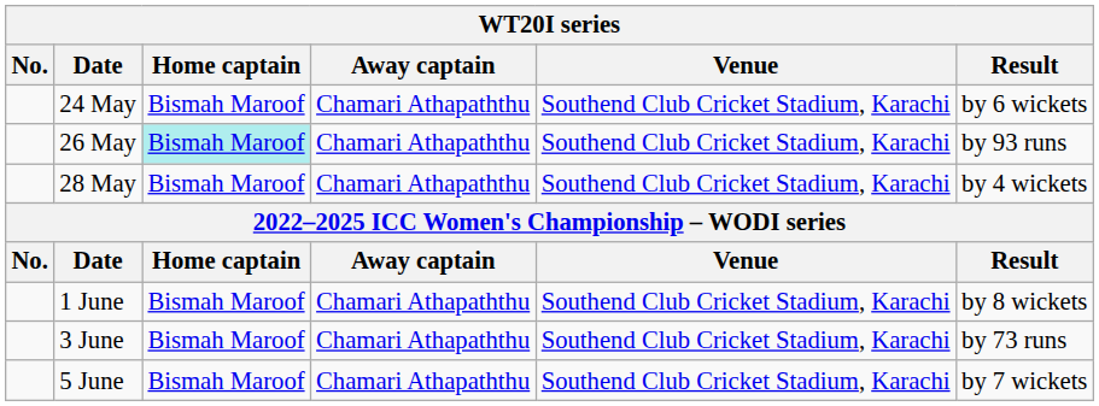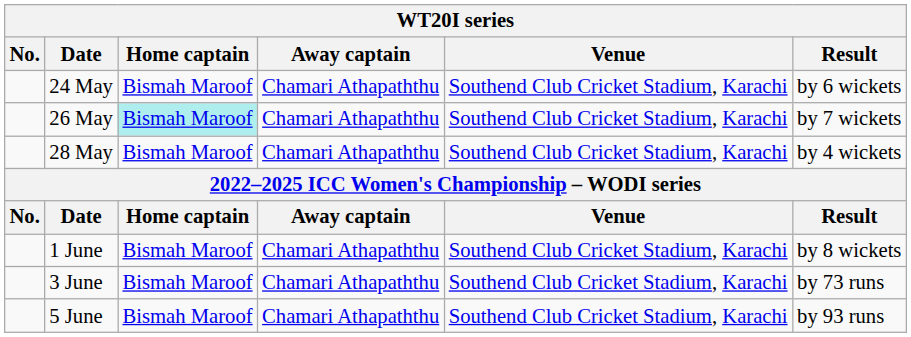 <table class="wikitable">
 <tr>
 <th colspan="9">WT20I series</th>
 </tr>
 <tr>
 <th>No.</th>
 <th>Date</th>
 <th>Home captain</th>
 <th>Away captain</th>
 <th>Venue</th>
 <th>Result</th>
 </tr>
 <tr>
 <td></td>
 <td>24 May</td>
 <td><a href='#'>Bismah Maroof</a></td>
 <td><a href='#'>Chamari Athapaththu</a></td>
 <td><a href='#'>Southend Club Cricket Stadium</a>, <a href='#'>Karachi</a></td>
 <td> by 6 wickets</td>
 </tr>
 <tr>
 <td></td>
 <td>26 May</td>
 <td style="background: paleturquoise;"><a href='#'>Bismah Maroof</a></td>
 <td><a href='#'>Chamari Athapaththu</a></td>
 <td><a href='#'>Southend Club Cricket Stadium</a>, <a href='#'>Karachi</a></td>
-<td> by 93 runs</td>
+<td> by 7 wickets</td>
 </tr>
 <tr>
 <td></td>
 <td>28 May</td>
 <td><a href='#'>Bismah Maroof</a></td>
 <td><a href='#'>Chamari Athapaththu</a></td>
 <td><a href='#'>Southend Club Cricket Stadium</a>, <a href='#'>Karachi</a></td>
 <td> by 4 wickets</td>
 </tr>
 <tr>
 <th colspan="9"><a href='#'>2022–2025 ICC Women's Championship</a> – WODI series</th>
 </tr>
 <tr>
 <th>No.</th>
 <th>Date</th>
 <th>Home captain</th>
 <th>Away captain</th>
 <th>Venue</th>
 <th>Result</th>
 </tr>
 <tr>
 <td></td>
 <td>1 June</td>
 <td><a href='#'>Bismah Maroof</a></td>
 <td><a href='#'>Chamari Athapaththu</a></td>
 <td><a href='#'>Southend Club Cricket Stadium</a>, <a href='#'>Karachi</a></td>
 <td> by 8 wickets</td>
 </tr>
 <tr>
 <td></td>
 <td>3 June</td>
 <td><a href='#'>Bismah Maroof</a></td>
 <td><a href='#'>Chamari Athapaththu</a></td>
 <td><a href='#'>Southend Club Cricket Stadium</a>, <a href='#'>Karachi</a></td>
 <td> by 73 runs</td>
 </tr>
 <tr>
 <td></td>
 <td>5 June</td>
 <td><a href='#'>Bismah Maroof</a></td>
 <td><a href='#'>Chamari Athapaththu</a></td>
 <td><a href='#'>Southend Club Cricket Stadium</a>, <a href='#'>Karachi</a></td>
-<td> by 7 wickets</td>
+<td> by 93 runs</td>
 </tr>
 </table>
